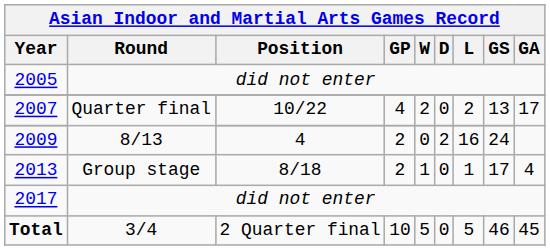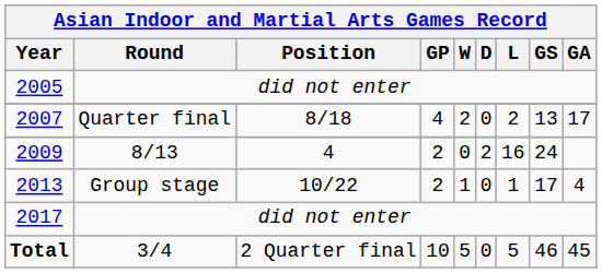 <table class="wikitable" style="text-align: center;font-size:90%;">
 <tr>
 <th colspan=9><a href='#'>Asian Indoor and Martial Arts Games Record</a></th>
 </tr>
 <tr>
 <th>Year</th>
 <th>Round</th>
 <th>Position</th>
 <th>GP</th>
 <th>W</th>
 <th>D</th>
 <th>L</th>
 <th>GS</th>
 <th>GA</th>
 </tr>
 <tr>
 <td> <a href='#'>2005</a></td>
 <td colspan=8><em>did not enter</em></td>
 </tr>
 <tr>
 </tr>
 <tr>
 <td> <a href='#'>2007</a></td>
 <td rowspan="2" colspan="1">Quarter final</td>
-<td>10/22</td>
+<td>8/18</td>
 <td>4</td>
 <td>2</td>
 <td>0</td>
 <td>2</td>
 <td>13</td>
 <td>17</td>
 </tr>
 <tr>
 </tr>
 <tr>
 <td> <a href='#'>2009</a></td>
 <td>8/13</td>
 <td>4</td>
 <td>2</td>
 <td>0</td>
 <td>2</td>
 <td>16</td>
 <td>24</td>
 </tr>
 <tr>
 <td> <a href='#'>2013</a></td>
 <td>Group stage</td>
-<td>8/18</td>
+<td>10/22</td>
 <td>2</td>
 <td>1</td>
 <td>0</td>
 <td>1</td>
 <td>17</td>
 <td>4</td>
 </tr>
 <tr>
 <td> <a href='#'>2017</a></td>
 <td colspan=8><em>did not enter</em></td>
 </tr>
 <tr>
 <td><strong>Total</strong></td>
 <td>3/4</td>
 <td>2 Quarter final</td>
 <td>10</td>
 <td>5</td>
 <td>0</td>
 <td>5</td>
 <td>46</td>
 <td>45</td>
 </tr>
 </table>
